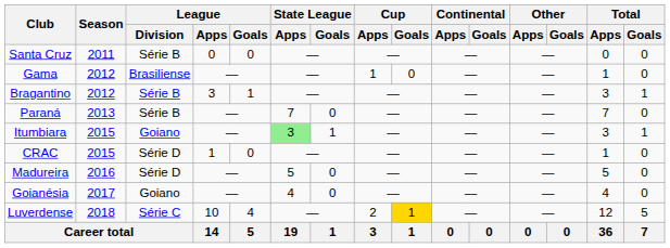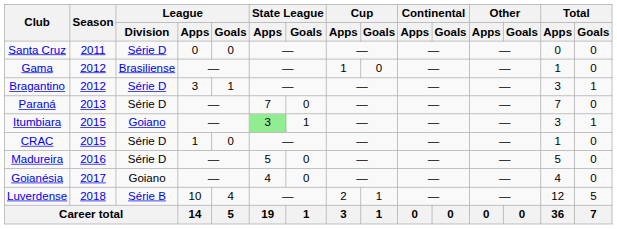 <table class="wikitable" style="text-align: center;">
 <tr>
 <th rowspan="2">Club</th>
 <th rowspan="2">Season</th>
 <th colspan="3">League</th>
 <th colspan="2">State League</th>
 <th colspan="2">Cup</th>
 <th colspan="2">Continental</th>
 <th colspan="2">Other</th>
 <th colspan="2">Total</th>
 </tr>
 <tr>
 <th>Division</th>
 <th>Apps</th>
 <th>Goals</th>
 <th>Apps</th>
 <th>Goals</th>
 <th>Apps</th>
 <th>Goals</th>
 <th>Apps</th>
 <th>Goals</th>
 <th>Apps</th>
 <th>Goals</th>
 <th>Apps</th>
 <th>Goals</th>
 </tr>
 <tr>
 <td valign="center"><a href='#'>Santa Cruz</a></td>
 <td><a href='#'>2011</a></td>
-<td>Série B</td>
+<td><a href='#'>Série D</a></td>
 <td>0</td>
 <td>0</td>
 <td colspan="2">—</td>
 <td colspan="2">—</td>
 <td colspan="2">—</td>
 <td colspan="2">—</td>
 <td>0</td>
 <td>0</td>
 </tr>
 <tr>
 <td valign="center"><a href='#'>Gama</a></td>
 <td><a href='#'>2012</a></td>
 <td><a href='#'>Brasiliense</a></td>
 <td colspan="2">—</td>
 <td colspan="2">—</td>
 <td>1</td>
 <td>0</td>
 <td colspan="2">—</td>
 <td colspan="2">—</td>
 <td>1</td>
 <td>0</td>
 </tr>
 <tr>
 <td valign="center"><a href='#'>Bragantino</a></td>
 <td><a href='#'>2012</a></td>
-<td><a href='#'>Série B</a></td>
+<td><a href='#'>Série D</a></td>
 <td>3</td>
 <td>1</td>
 <td colspan="2">—</td>
 <td colspan="2">—</td>
 <td colspan="2">—</td>
 <td colspan="2">—</td>
 <td>3</td>
 <td>1</td>
 </tr>
 <tr>
 <td valign="center"><a href='#'>Paraná</a></td>
 <td><a href='#'>2013</a></td>
-<td>Série B</td>
+<td>Série D</td>
 <td colspan="2">—</td>
 <td>7</td>
 <td>0</td>
 <td colspan="2">—</td>
 <td colspan="2">—</td>
 <td colspan="2">—</td>
 <td>7</td>
 <td>0</td>
 </tr>
 <tr>
 <td valign="center"><a href='#'>Itumbiara</a></td>
 <td><a href='#'>2015</a></td>
 <td><a href='#'>Goiano</a></td>
 <td colspan="2">—</td>
 <td style="background: lightgreen;">3</td>
 <td>1</td>
 <td colspan="2">—</td>
 <td colspan="2">—</td>
 <td colspan="2">—</td>
 <td>3</td>
 <td>1</td>
 </tr>
 <tr>
 <td valign="center"><a href='#'>CRAC</a></td>
 <td><a href='#'>2015</a></td>
 <td>Série D</td>
 <td>1</td>
 <td>0</td>
 <td colspan="2">—</td>
 <td colspan="2">—</td>
 <td colspan="2">—</td>
 <td colspan="2">—</td>
 <td>1</td>
 <td>0</td>
 </tr>
 <tr>
 <td valign="center"><a href='#'>Madureira</a></td>
 <td><a href='#'>2016</a></td>
 <td>Série D</td>
 <td colspan="2">—</td>
 <td>5</td>
 <td>0</td>
 <td colspan="2">—</td>
 <td colspan="2">—</td>
 <td colspan="2">—</td>
 <td>5</td>
 <td>0</td>
 </tr>
 <tr>
 <td valign="center"><a href='#'>Goianésia</a></td>
 <td><a href='#'>2017</a></td>
 <td>Goiano</td>
 <td colspan="2">—</td>
 <td>4</td>
 <td>0</td>
 <td colspan="2">—</td>
 <td colspan="2">—</td>
 <td colspan="2">—</td>
 <td>4</td>
 <td>0</td>
 </tr>
 <tr>
 <td valign="center"><a href='#'>Luverdense</a></td>
 <td><a href='#'>2018</a></td>
-<td><a href='#'>Série C</a></td>
+<td><a href='#'>Série B</a></td>
 <td>10</td>
 <td>4</td>
 <td colspan="2">—</td>
 <td>2</td>
-<td style="background: gold;">1</td>
+<td>1</td>
 <td colspan="2">—</td>
 <td colspan="2">—</td>
 <td>12</td>
 <td>5</td>
 </tr>
 <tr>
 <th colspan="3"><strong>Career total</strong></th>
 <th>14</th>
 <th>5</th>
 <th>19</th>
 <th>1</th>
 <th>3</th>
 <th>1</th>
 <th>0</th>
 <th>0</th>
 <th>0</th>
 <th>0</th>
 <th>36</th>
 <th>7</th>
 </tr>
 </table>
